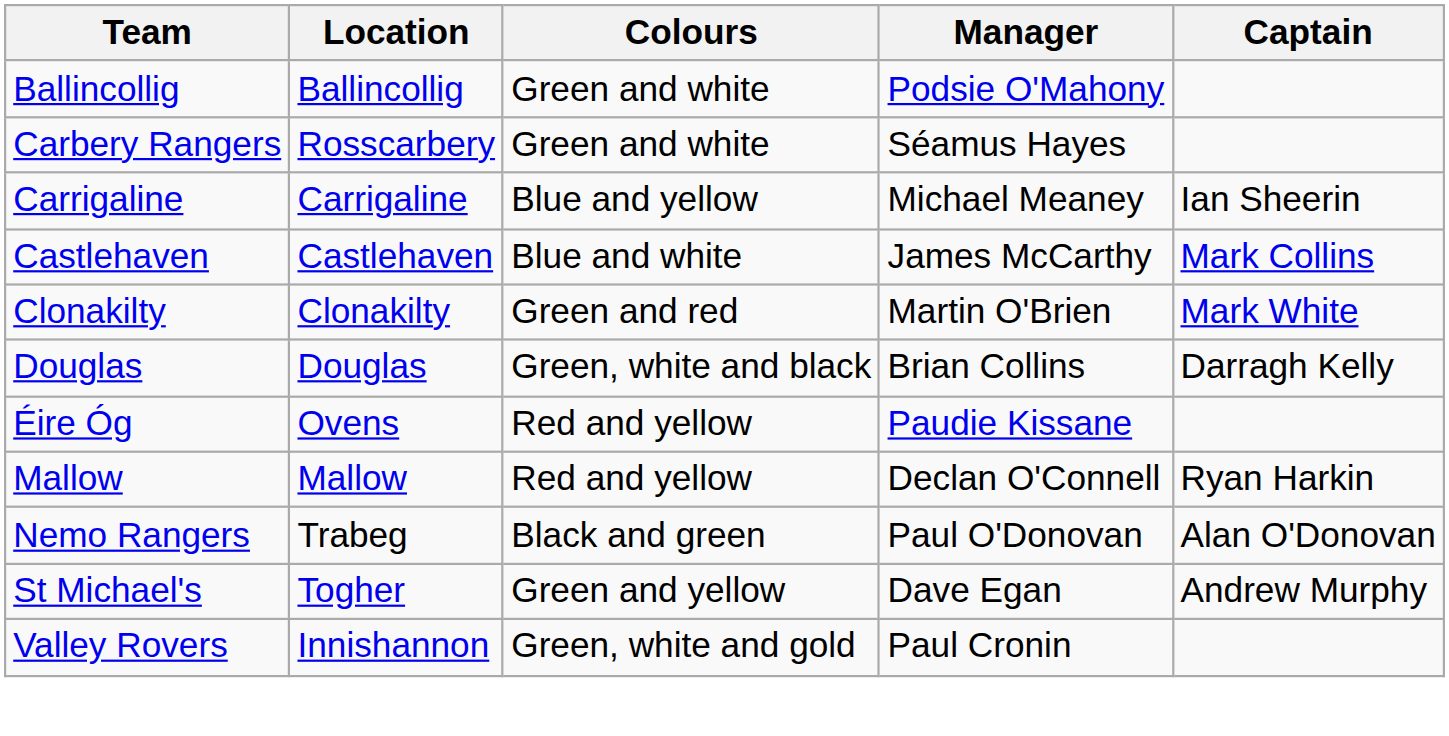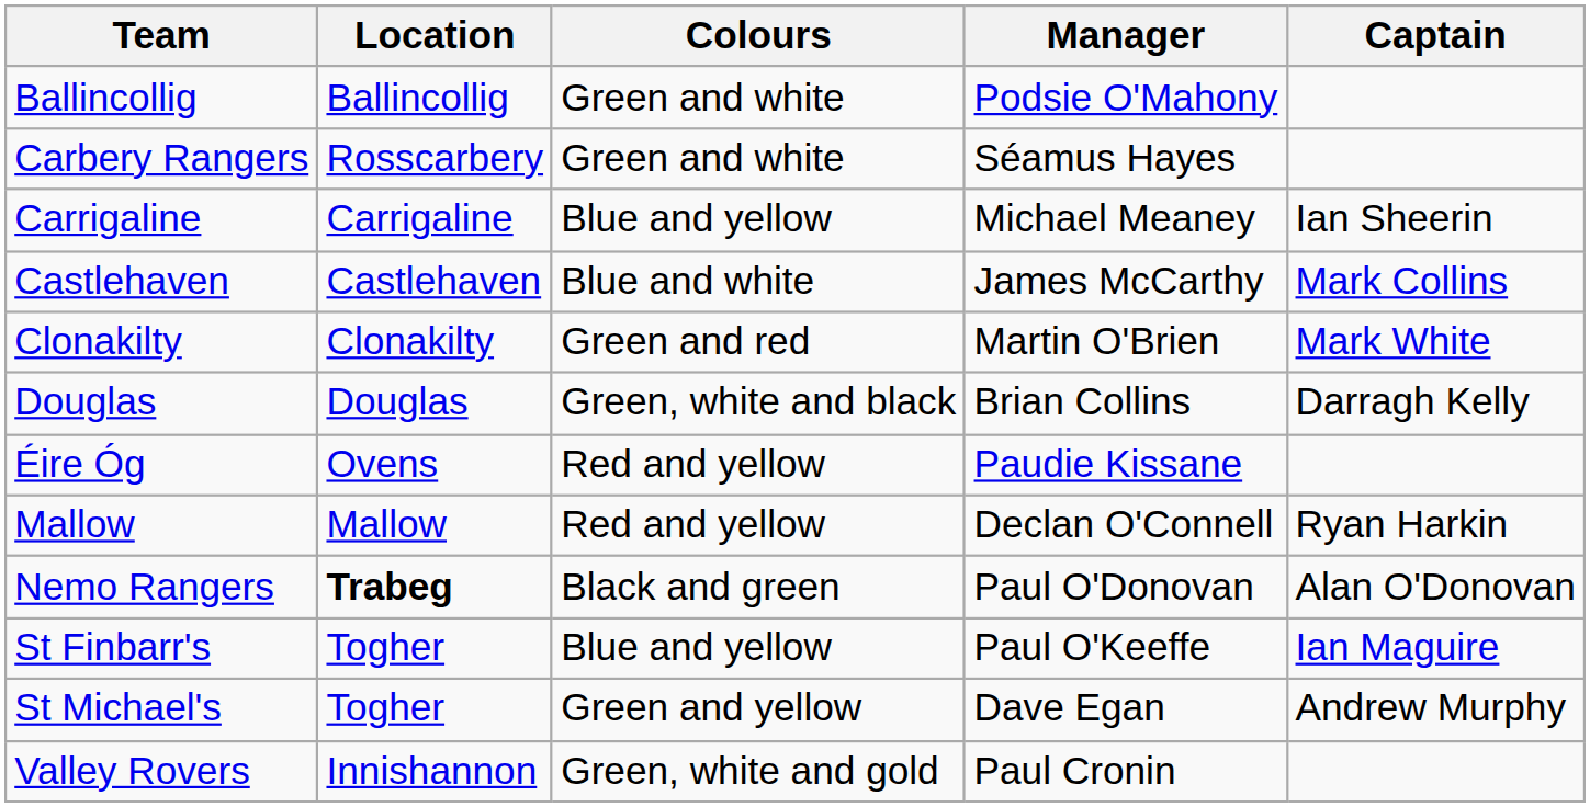 <table class="wikitable sortable">
 <tr>
 <th>Team</th>
 <th>Location</th>
 <th>Colours</th>
 <th>Manager</th>
 <th>Captain</th>
 </tr>
 <tr align="left">
 <td><a href='#'>Ballincollig</a></td>
 <td><a href='#'>Ballincollig</a></td>
 <td>Green and white</td>
 <td><a href='#'>Podsie O'Mahony</a></td>
 <td></td>
 </tr>
 <tr align="left">
 <td><a href='#'>Carbery Rangers</a></td>
 <td><a href='#'>Rosscarbery</a></td>
 <td>Green and white</td>
 <td>Séamus Hayes</td>
 <td></td>
 </tr>
 <tr align="left">
 <td><a href='#'>Carrigaline</a></td>
 <td><a href='#'>Carrigaline</a></td>
 <td>Blue and yellow</td>
 <td>Michael Meaney</td>
 <td>Ian Sheerin</td>
 </tr>
 <tr align=left>
 <td><a href='#'>Castlehaven</a></td>
 <td><a href='#'>Castlehaven</a></td>
 <td>Blue and white</td>
 <td>James McCarthy</td>
 <td><a href='#'>Mark Collins</a></td>
 </tr>
 <tr align="left">
 <td><a href='#'>Clonakilty</a></td>
 <td><a href='#'>Clonakilty</a></td>
 <td>Green and red</td>
 <td>Martin O'Brien</td>
 <td><a href='#'>Mark White</a></td>
 </tr>
 <tr align="left">
 <td><a href='#'>Douglas</a></td>
 <td><a href='#'>Douglas</a></td>
 <td>Green, white and black</td>
 <td>Brian Collins</td>
 <td>Darragh Kelly</td>
 </tr>
 <tr align=left>
 <td><a href='#'>Éire Óg</a></td>
 <td><a href='#'>Ovens</a></td>
 <td>Red and yellow</td>
 <td><a href='#'>Paudie Kissane</a></td>
 <td></td>
 </tr>
 <tr align="left">
 <td><a href='#'>Mallow</a></td>
 <td><a href='#'>Mallow</a></td>
 <td>Red and yellow</td>
 <td>Declan O'Connell</td>
 <td>Ryan Harkin</td>
 </tr>
 <tr align="left">
 <td><a href='#'>Nemo Rangers</a></td>
-<td>Trabeg</td>
+<td><strong>Trabeg</strong></td>
 <td>Black and green</td>
 <td>Paul O'Donovan</td>
 <td>Alan O'Donovan</td>
+</tr>
+<tr align="left">
+<td><a href='#'>St Finbarr's</a></td>
+<td><a href='#'>Togher</a></td>
+<td>Blue and yellow</td>
+<td>Paul O'Keeffe</td>
+<td><a href='#'>Ian Maguire</a></td>
 </tr>
 <tr align="left">
 <td><a href='#'>St Michael's</a></td>
 <td><a href='#'>Togher</a></td>
 <td>Green and yellow</td>
 <td>Dave Egan</td>
 <td>Andrew Murphy</td>
 </tr>
 <tr align=left>
 <td><a href='#'>Valley Rovers</a></td>
 <td><a href='#'>Innishannon</a></td>
 <td>Green, white and gold</td>
 <td>Paul Cronin</td>
 <td></td>
 </tr>
 </table>
